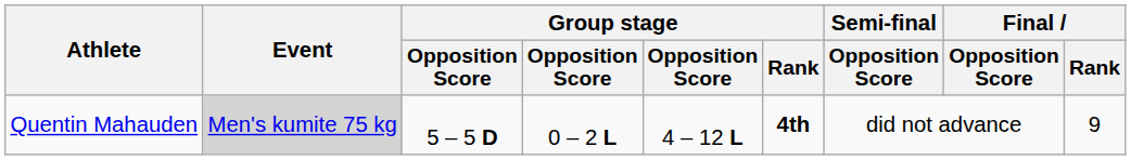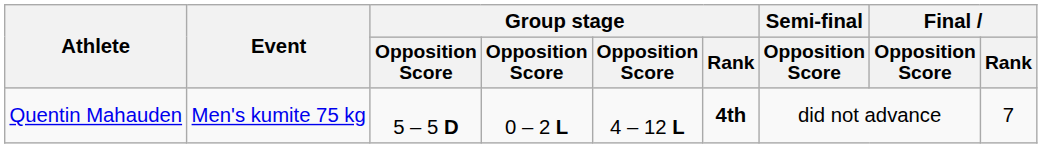 <table class="wikitable" style="font-size:90%">
 <tr>
 <th rowspan=2>Athlete</th>
 <th rowspan=2>Event</th>
 <th colspan=4>Group stage</th>
 <th>Semi-final</th>
 <th colspan=2>Final / </th>
 </tr>
 <tr style="font-size:95%">
 <th>Opposition<br>Score</th>
 <th>Opposition<br>Score</th>
 <th>Opposition<br>Score</th>
 <th>Rank</th>
 <th>Opposition<br>Score</th>
 <th>Opposition<br>Score</th>
 <th>Rank</th>
 </tr>
 <tr align=center>
 <td align=left><a href='#'>Quentin Mahauden</a></td>
-<td align=left style="background: lightgrey;"><a href='#'>Men's kumite 75 kg</a></td>
+<td align=left><a href='#'>Men's kumite 75 kg</a></td>
 <td><br> 5 – 5 <strong>D</strong></td>
 <td><br> 0 – 2 <strong>L</strong></td>
 <td><br> 4 – 12 <strong>L</strong></td>
 <td><strong>4th</strong></td>
 <td align=center colspan=2>did not advance</td>
-<td>9</td>
+<td>7</td>
 </tr>
 </table>
